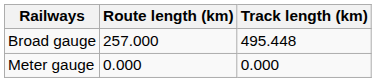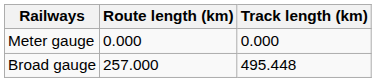 <table class="wikitable">
 <tr>
 <th><strong>Railways</strong></th>
 <th>Route length (km)</th>
 <th>Track length (km)</th>
 </tr>
 <tr>
+<td>Meter gauge</td>
+<td>0.000</td>
+<td>0.000</td>
+</tr>
+<tr>
 <td>Broad gauge</td>
 <td>257.000</td>
 <td>495.448</td>
 </tr>
-<tr>
-<td>Meter gauge</td>
-<td>0.000</td>
-<td>0.000</td>
-</tr>
 </table>
